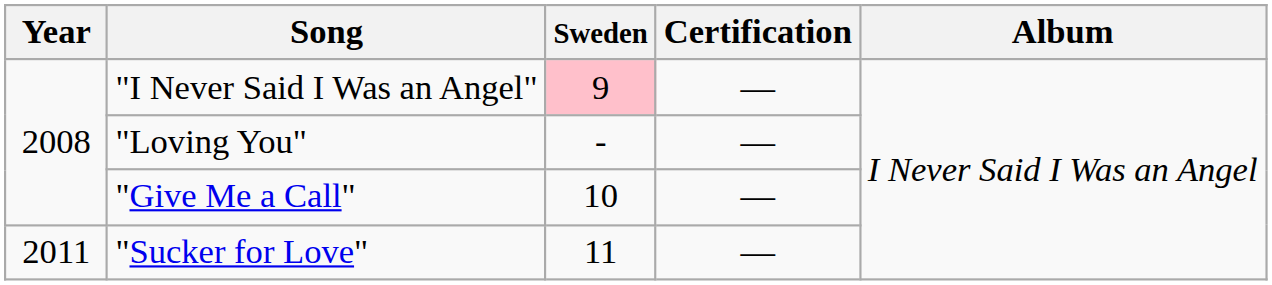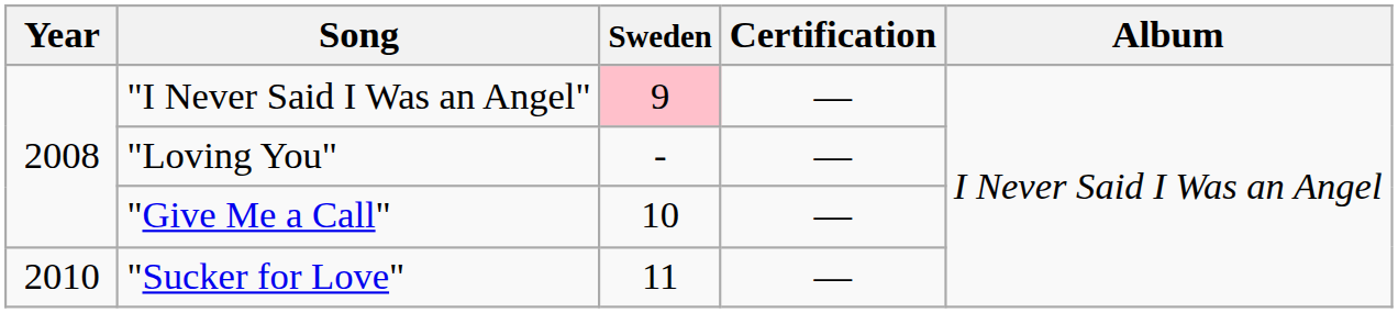 <table class="wikitable">
 <tr>
 <th width="40">Year</th>
 <th>Song</th>
 <th width="40"><small>Sweden</small></th>
 <th>Certification</th>
 <th>Album</th>
 </tr>
 <tr>
 <td style="text-align:center;" rowspan="3">2008</td>
 <td>"I Never Said I Was an Angel"</td>
 <td style="background: pink; text-align:center;">9</td>
 <td style="text-align:center;">—</td>
 <td style="text-align:center;" rowspan="4"><em>I Never Said I Was an Angel</em></td>
 </tr>
 <tr>
 <td>"Loving You"</td>
 <td style="text-align:center;">-</td>
 <td style="text-align:center;">—</td>
 </tr>
 <tr>
 <td>"<a href='#'>Give Me a Call</a>"</td>
 <td style="text-align:center;">10</td>
 <td style="text-align:center;">—</td>
 </tr>
 <tr>
-<td style="text-align:center;">2011</td>
+<td style="text-align:center;">2010</td>
 <td>"<a href='#'>Sucker for Love</a>"</td>
 <td style="text-align:center;">11</td>
 <td style="text-align:center;">—</td>
 </tr>
 </table>
